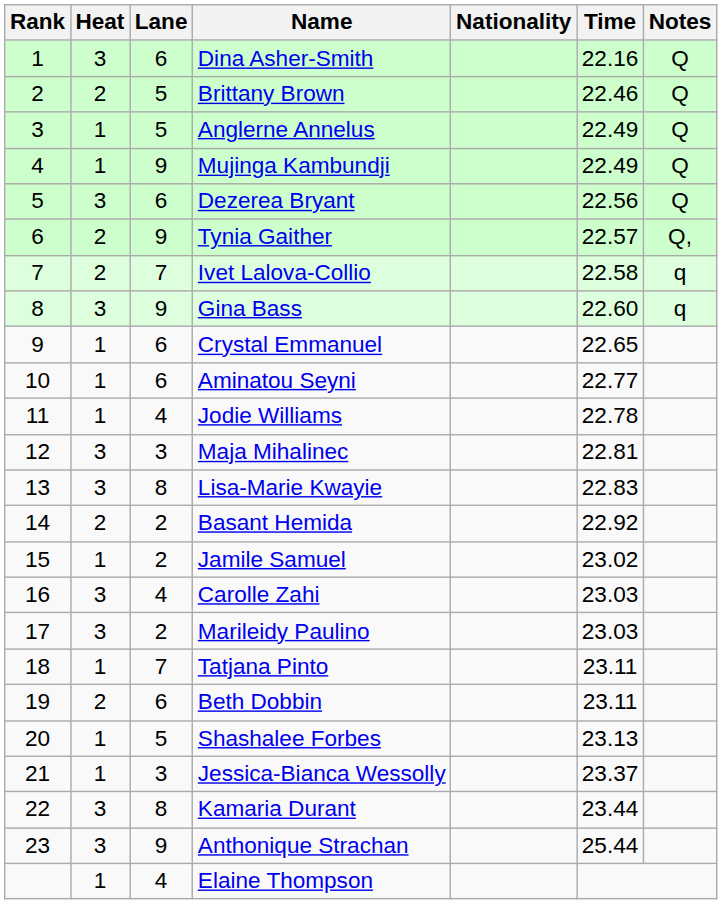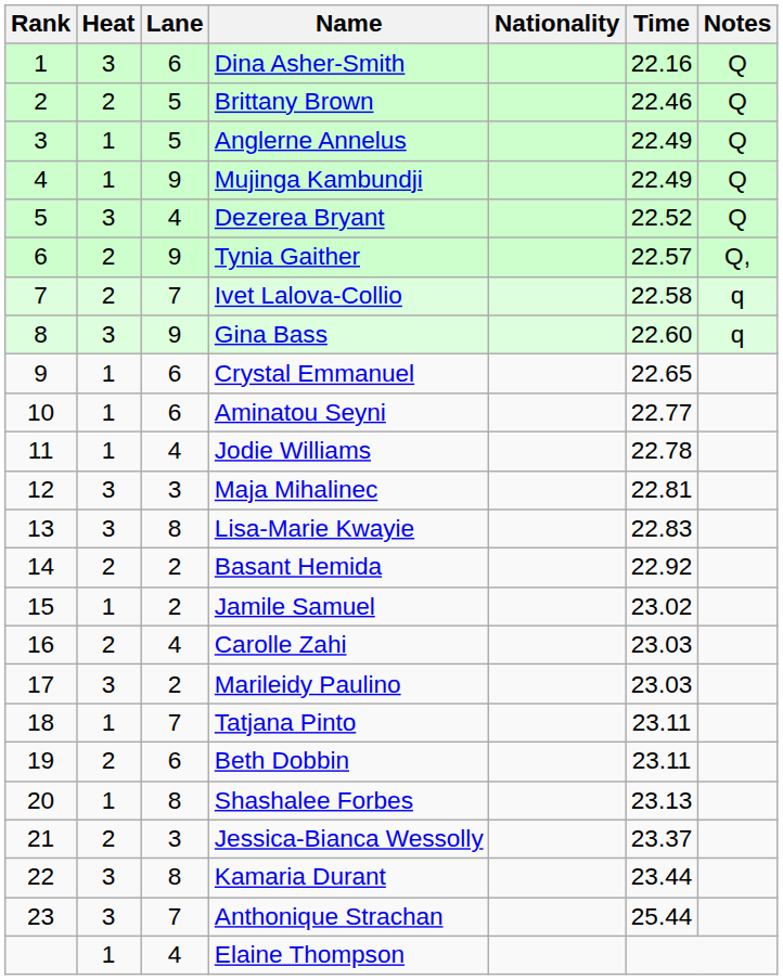 <table class="wikitable sortable" style="text-align:center">
 <tr>
 <th>Rank</th>
 <th>Heat</th>
 <th>Lane</th>
 <th>Name</th>
 <th>Nationality</th>
 <th>Time</th>
 <th>Notes</th>
 </tr>
 <tr bgcolor=ccffcc>
 <td>1</td>
 <td>3</td>
 <td>6</td>
 <td align=left><a href='#'>Dina Asher-Smith</a></td>
 <td align=left></td>
 <td>22.16</td>
 <td>Q</td>
 </tr>
 <tr bgcolor=ccffcc>
 <td>2</td>
 <td>2</td>
 <td>5</td>
 <td align=left><a href='#'>Brittany Brown</a></td>
 <td align=left></td>
 <td>22.46</td>
 <td>Q</td>
 </tr>
 <tr bgcolor=ccffcc>
 <td>3</td>
 <td>1</td>
 <td>5</td>
 <td align=left><a href='#'>Anglerne Annelus</a></td>
 <td align=left></td>
 <td>22.49</td>
 <td>Q</td>
 </tr>
 <tr bgcolor=ccffcc>
 <td>4</td>
 <td>1</td>
 <td>9</td>
 <td align=left><a href='#'>Mujinga Kambundji</a></td>
 <td align=left></td>
 <td>22.49</td>
 <td>Q</td>
 </tr>
 <tr bgcolor=ccffcc>
 <td>5</td>
 <td>3</td>
-<td>6</td>
+<td>4</td>
 <td align=left><a href='#'>Dezerea Bryant</a></td>
 <td align=left></td>
-<td>22.56</td>
+<td>22.52</td>
 <td>Q</td>
 </tr>
 <tr bgcolor=ccffcc>
 <td>6</td>
 <td>2</td>
 <td>9</td>
 <td align=left><a href='#'>Tynia Gaither</a></td>
 <td align=left></td>
 <td>22.57</td>
 <td>Q, </td>
 </tr>
 <tr bgcolor=ddffdd>
 <td>7</td>
 <td>2</td>
 <td>7</td>
 <td align=left><a href='#'>Ivet Lalova-Collio</a></td>
 <td align=left></td>
 <td>22.58</td>
 <td>q</td>
 </tr>
 <tr bgcolor=ddffdd>
 <td>8</td>
 <td>3</td>
 <td>9</td>
 <td align=left><a href='#'>Gina Bass</a></td>
 <td align=left></td>
 <td>22.60</td>
 <td>q</td>
 </tr>
 <tr>
 <td>9</td>
 <td>1</td>
 <td>6</td>
 <td align=left><a href='#'>Crystal Emmanuel</a></td>
 <td align=left></td>
 <td>22.65</td>
 <td></td>
 </tr>
 <tr>
 <td>10</td>
 <td>1</td>
 <td>6</td>
 <td align=left><a href='#'>Aminatou Seyni</a></td>
 <td align=left></td>
 <td>22.77</td>
 <td></td>
 </tr>
 <tr>
 <td>11</td>
 <td>1</td>
 <td>4</td>
 <td align=left><a href='#'>Jodie Williams</a></td>
 <td align=left></td>
 <td>22.78</td>
 <td></td>
 </tr>
 <tr>
 <td>12</td>
 <td>3</td>
 <td>3</td>
 <td align=left><a href='#'>Maja Mihalinec</a></td>
 <td align=left></td>
 <td>22.81</td>
 <td></td>
 </tr>
 <tr>
 <td>13</td>
 <td>3</td>
 <td>8</td>
 <td align=left><a href='#'>Lisa-Marie Kwayie</a></td>
 <td align=left></td>
 <td>22.83</td>
 <td></td>
 </tr>
 <tr>
 <td>14</td>
 <td>2</td>
 <td>2</td>
 <td align=left><a href='#'>Basant Hemida</a></td>
 <td align=left></td>
 <td>22.92</td>
 <td></td>
 </tr>
 <tr>
 <td>15</td>
 <td>1</td>
 <td>2</td>
 <td align=left><a href='#'>Jamile Samuel</a></td>
 <td align=left></td>
 <td>23.02</td>
 <td></td>
 </tr>
 <tr>
 <td>16</td>
-<td>3</td>
+<td>2</td>
 <td>4</td>
 <td align=left><a href='#'>Carolle Zahi</a></td>
 <td align=left></td>
 <td>23.03</td>
 <td></td>
 </tr>
 <tr>
 <td>17</td>
 <td>3</td>
 <td>2</td>
 <td align=left><a href='#'>Marileidy Paulino</a></td>
 <td align=left></td>
 <td>23.03</td>
 <td></td>
 </tr>
 <tr>
 <td>18</td>
 <td>1</td>
 <td>7</td>
 <td align=left><a href='#'>Tatjana Pinto</a></td>
 <td align=left></td>
 <td>23.11</td>
 <td></td>
 </tr>
 <tr>
 <td>19</td>
 <td>2</td>
 <td>6</td>
 <td align=left><a href='#'>Beth Dobbin</a></td>
 <td align=left></td>
 <td>23.11</td>
 <td></td>
 </tr>
 <tr>
 <td>20</td>
 <td>1</td>
-<td>5</td>
+<td>8</td>
 <td align=left><a href='#'>Shashalee Forbes</a></td>
 <td align=left></td>
 <td>23.13</td>
 <td></td>
 </tr>
 <tr>
 <td>21</td>
-<td>1</td>
+<td>2</td>
 <td>3</td>
 <td align=left><a href='#'>Jessica-Bianca Wessolly</a></td>
 <td align=left></td>
 <td>23.37</td>
 <td></td>
 </tr>
 <tr>
 <td>22</td>
 <td>3</td>
 <td>8</td>
 <td align=left><a href='#'>Kamaria Durant</a></td>
 <td align=left></td>
 <td>23.44</td>
 <td></td>
 </tr>
 <tr>
 <td>23</td>
 <td>3</td>
-<td>9</td>
+<td>7</td>
 <td align=left><a href='#'>Anthonique Strachan</a></td>
 <td align=left></td>
 <td>25.44</td>
 <td></td>
 </tr>
 <tr>
 <td></td>
 <td>1</td>
 <td>4</td>
 <td align=left><a href='#'>Elaine Thompson</a></td>
 <td align=left></td>
 <td colspan=2></td>
 </tr>
 </table>
